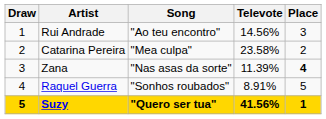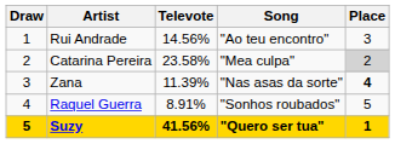 <table class="sortable wikitable" style="margin: 1em auto 1em auto; text-align:center;">
 <tr>
 <th>Draw</th>
 <th>Artist</th>
+<th>Televote</th>
 <th>Song</th>
-<th>Televote</th>
 <th>Place</th>
 </tr>
 <tr>
 <td>1</td>
 <td align="left">Rui Andrade</td>
+<td>14.56%</td>
 <td align="left">"Ao teu encontro"</td>
-<td>14.56%</td>
 <td>3</td>
 </tr>
 <tr>
 <td>2</td>
 <td align="left">Catarina Pereira</td>
+<td>23.58%</td>
 <td align="left">"Mea culpa"</td>
-<td>23.58%</td>
-<td>2</td>
+<td style="background: lightgrey;">2</td>
 </tr>
 <tr>
 <td>3</td>
 <td align="left">Zana</td>
+<td>11.39%</td>
 <td align="left">"Nas asas da sorte"</td>
-<td>11.39%</td>
 <td><strong>4</strong></td>
 </tr>
 <tr>
 <td>4</td>
 <td align="left"><a href='#'>Raquel Guerra</a></td>
+<td>8.91%</td>
 <td align="left">"Sonhos roubados"</td>
-<td>8.91%</td>
 <td>5</td>
 </tr>
 <tr style="font-weight:bold; background:gold;">
 <td>5</td>
 <td align="left"><a href='#'>Suzy</a></td>
+<td>41.56%</td>
 <td align="left">"Quero ser tua"</td>
-<td>41.56%</td>
 <td>1</td>
 </tr>
 </table>
